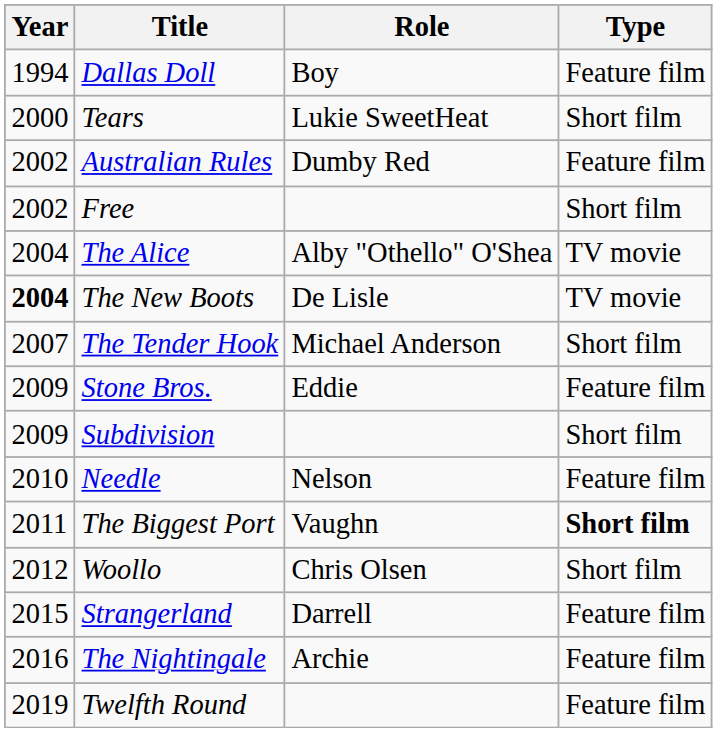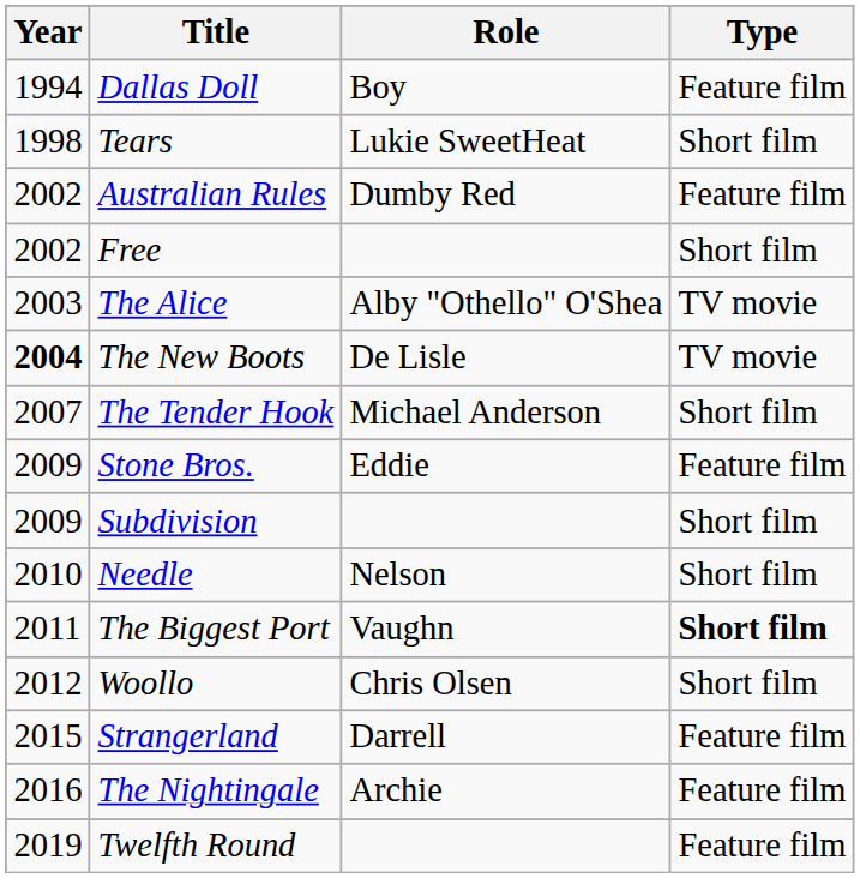 <table class="wikitable">
 <tr>
 <th>Year</th>
 <th>Title</th>
 <th>Role</th>
 <th>Type</th>
 </tr>
 <tr>
 <td>1994</td>
 <td><em><a href='#'>Dallas Doll</a></em></td>
 <td>Boy</td>
 <td>Feature film</td>
 </tr>
 <tr>
-<td>2000</td>
+<td>1998</td>
 <td><em>Tears</em></td>
 <td>Lukie SweetHeat</td>
 <td>Short film</td>
 </tr>
 <tr>
 <td>2002</td>
 <td><em><a href='#'>Australian Rules</a></em></td>
 <td>Dumby Red</td>
 <td>Feature film</td>
 </tr>
 <tr>
 <td>2002</td>
 <td><em>Free</em></td>
 <td></td>
 <td>Short film</td>
 </tr>
 <tr>
-<td>2004</td>
+<td>2003</td>
 <td><em><a href='#'>The Alice</a></em></td>
 <td>Alby "Othello" O'Shea</td>
 <td>TV movie</td>
 </tr>
 <tr>
 <td><strong>2004</strong></td>
 <td><em>The New Boots</em></td>
 <td>De Lisle</td>
 <td>TV movie</td>
 </tr>
 <tr>
 <td>2007</td>
 <td><em><a href='#'>The Tender Hook</a></em></td>
 <td>Michael Anderson</td>
 <td>Short film</td>
 </tr>
 <tr>
 <td>2009</td>
 <td><em><a href='#'>Stone Bros.</a></em></td>
 <td>Eddie</td>
 <td>Feature film</td>
 </tr>
 <tr>
 <td>2009</td>
 <td><em><a href='#'>Subdivision</a></em></td>
 <td></td>
 <td>Short film</td>
 </tr>
 <tr>
 <td>2010</td>
 <td><em><a href='#'>Needle</a></em></td>
 <td>Nelson</td>
-<td>Feature film</td>
+<td>Short film</td>
 </tr>
 <tr>
 <td>2011</td>
 <td><em>The Biggest Port</em></td>
 <td>Vaughn</td>
 <td><strong>Short film</strong></td>
 </tr>
 <tr>
 <td>2012</td>
 <td><em>Woollo</em></td>
 <td>Chris Olsen</td>
 <td>Short film</td>
 </tr>
 <tr>
 <td>2015</td>
 <td><em><a href='#'>Strangerland</a></em></td>
 <td>Darrell</td>
 <td>Feature film</td>
 </tr>
 <tr>
 <td>2016</td>
 <td><em><a href='#'>The Nightingale</a></em></td>
 <td>Archie</td>
 <td>Feature film</td>
 </tr>
 <tr>
 <td>2019</td>
 <td><em>Twelfth Round</em></td>
 <td></td>
 <td>Feature film</td>
 </tr>
 </table>
